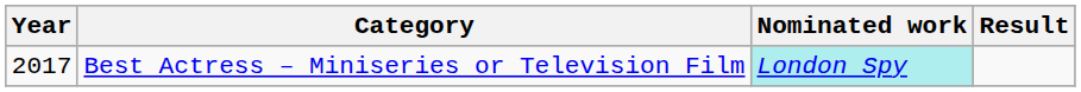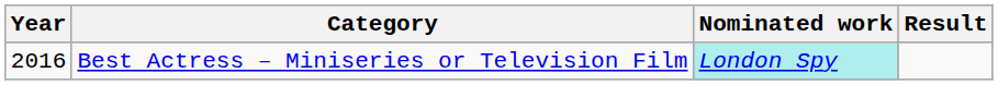 <table class="wikitable sortable">
 <tr>
 <th>Year</th>
 <th>Category</th>
 <th>Nominated work</th>
 <th>Result</th>
 </tr>
 <tr>
-<td>2017</td>
+<td>2016</td>
 <td><a href='#'>Best Actress – Miniseries or Television Film</a></td>
 <td style="background: paleturquoise;"><em><a href='#'>London Spy</a></em></td>
 <td></td>
 </tr>
 </table>
